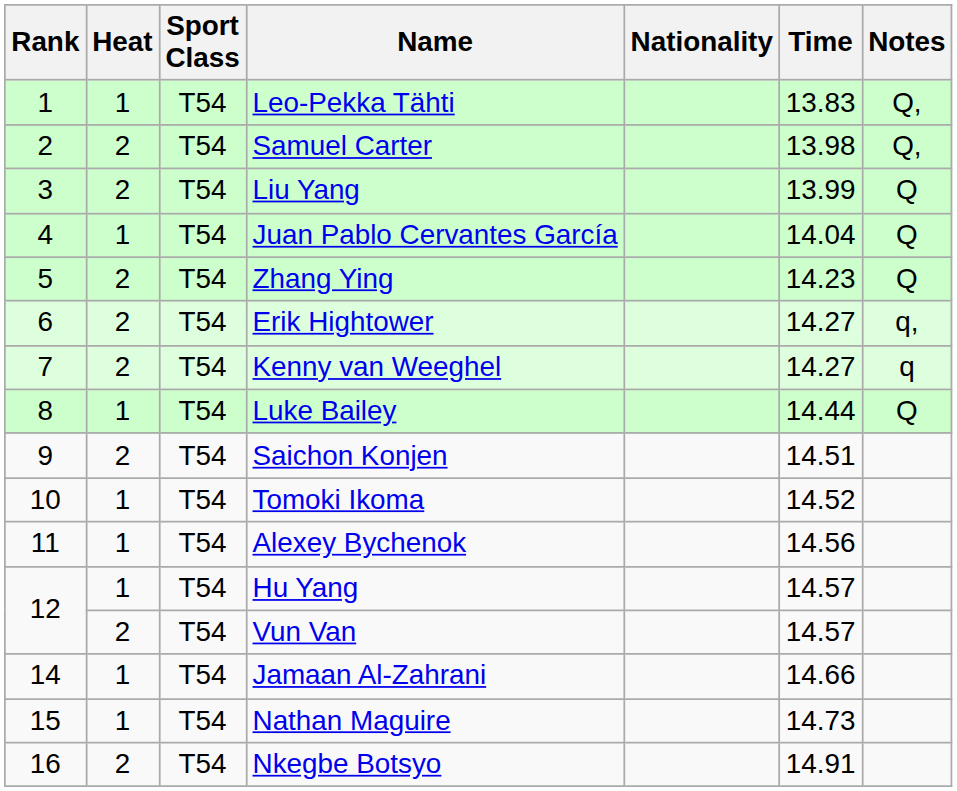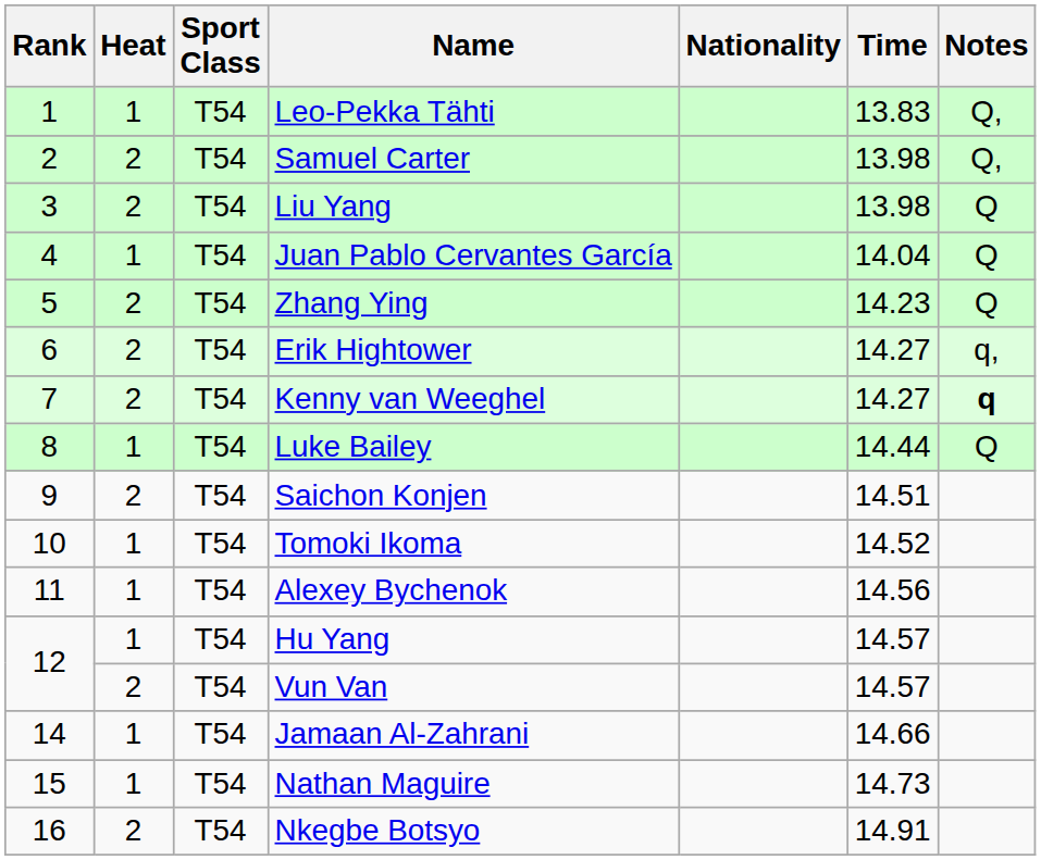 <table class="wikitable sortable" style="text-align:center">
 <tr>
 <th>Rank</th>
 <th>Heat</th>
 <th>Sport<br>Class</th>
 <th>Name</th>
 <th>Nationality</th>
 <th>Time</th>
 <th>Notes</th>
 </tr>
 <tr bgcolor=ccffcc>
 <td>1</td>
 <td>1</td>
 <td>T54</td>
 <td align=left><a href='#'>Leo-Pekka Tähti</a></td>
 <td align=left></td>
 <td>13.83</td>
 <td>Q, </td>
 </tr>
 <tr bgcolor=ccffcc>
 <td>2</td>
 <td>2</td>
 <td>T54</td>
 <td align=left><a href='#'>Samuel Carter</a></td>
 <td align=left></td>
 <td>13.98</td>
 <td>Q, </td>
 </tr>
 <tr bgcolor=ccffcc>
 <td>3</td>
 <td>2</td>
 <td>T54</td>
 <td align=left><a href='#'>Liu Yang</a></td>
 <td align=left></td>
-<td>13.99</td>
+<td>13.98</td>
 <td>Q</td>
 </tr>
 <tr bgcolor=ccffcc>
 <td>4</td>
 <td>1</td>
 <td>T54</td>
 <td align=left><a href='#'>Juan Pablo Cervantes García</a></td>
 <td align=left></td>
 <td>14.04</td>
 <td>Q</td>
 </tr>
 <tr bgcolor=ccffcc>
 <td>5</td>
 <td>2</td>
 <td>T54</td>
 <td align=left><a href='#'>Zhang Ying</a></td>
 <td align=left></td>
 <td>14.23</td>
 <td>Q</td>
 </tr>
 <tr bgcolor=ddffdd>
 <td>6</td>
 <td>2</td>
 <td>T54</td>
 <td align=left><a href='#'>Erik Hightower</a></td>
 <td align=left></td>
 <td>14.27</td>
 <td>q, </td>
 </tr>
 <tr bgcolor=ddffdd>
 <td>7</td>
 <td>2</td>
 <td>T54</td>
 <td align=left><a href='#'>Kenny van Weeghel</a></td>
 <td align=left></td>
 <td>14.27</td>
-<td>q</td>
+<td><strong>q</strong></td>
 </tr>
 <tr bgcolor=ccffcc>
 <td>8</td>
 <td>1</td>
 <td>T54</td>
 <td align=left><a href='#'>Luke Bailey</a></td>
 <td align=left></td>
 <td>14.44</td>
 <td>Q</td>
 </tr>
 <tr>
 <td>9</td>
 <td>2</td>
 <td>T54</td>
 <td align=left><a href='#'>Saichon Konjen</a></td>
 <td align=left></td>
 <td>14.51</td>
 <td></td>
 </tr>
 <tr>
 <td>10</td>
 <td>1</td>
 <td>T54</td>
 <td align=left><a href='#'>Tomoki Ikoma</a></td>
 <td align=left></td>
 <td>14.52</td>
 <td></td>
 </tr>
 <tr>
 <td>11</td>
 <td>1</td>
 <td>T54</td>
 <td align=left><a href='#'>Alexey Bychenok</a></td>
 <td align=left></td>
 <td>14.56</td>
 <td></td>
 </tr>
 <tr>
 <td rowspan=2>12</td>
 <td>1</td>
 <td>T54</td>
 <td align=left><a href='#'>Hu Yang</a></td>
 <td align=left></td>
 <td>14.57</td>
 <td></td>
 </tr>
 <tr>
 <td>2</td>
 <td>T54</td>
 <td align=left><a href='#'>Vun Van</a></td>
 <td align=left></td>
 <td>14.57</td>
 <td></td>
 </tr>
 <tr>
 <td>14</td>
 <td>1</td>
 <td>T54</td>
 <td align=left><a href='#'>Jamaan Al-Zahrani</a></td>
 <td align=left></td>
 <td>14.66</td>
 <td></td>
 </tr>
 <tr>
 <td>15</td>
 <td>1</td>
 <td>T54</td>
 <td align=left><a href='#'>Nathan Maguire</a></td>
 <td align=left></td>
 <td>14.73</td>
 <td></td>
 </tr>
 <tr>
 <td>16</td>
 <td>2</td>
 <td>T54</td>
 <td align=left><a href='#'>Nkegbe Botsyo</a></td>
 <td align=left></td>
 <td>14.91</td>
 <td></td>
 </tr>
 </table>
